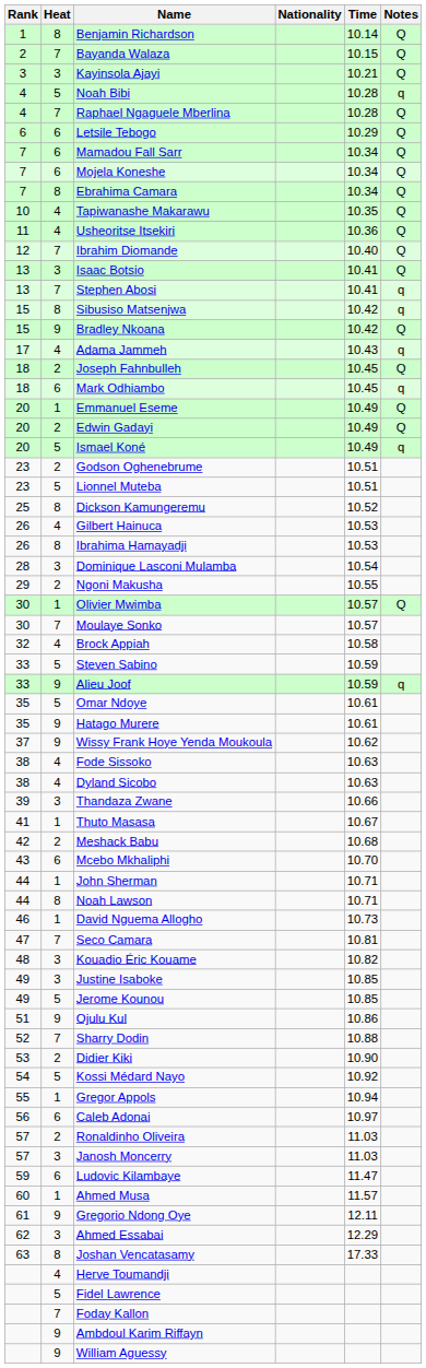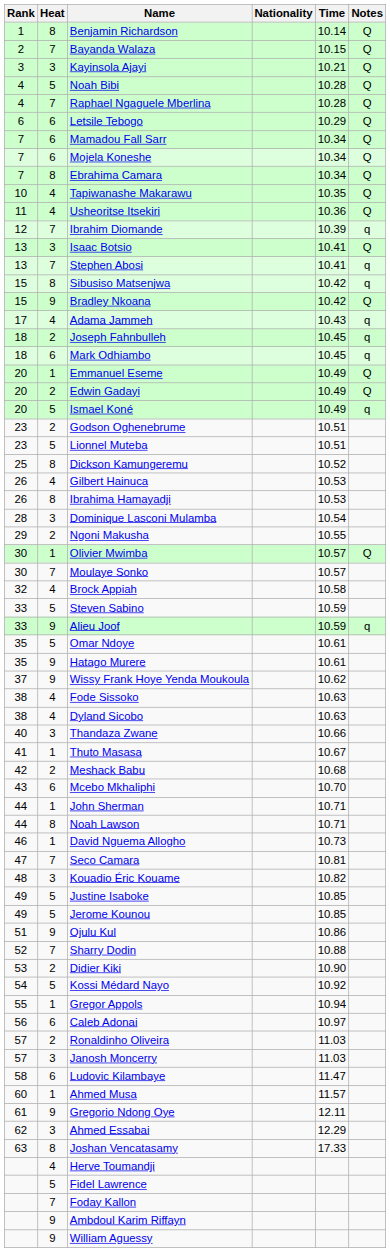 <table class="wikitable sortable" style="text-align:center">
 <tr>
 <th>Rank</th>
 <th>Heat</th>
 <th>Name</th>
 <th>Nationality</th>
 <th>Time</th>
 <th>Notes</th>
 </tr>
 <tr bgcolor=ccffcc>
 <td>1</td>
 <td>8</td>
 <td align=left><a href='#'>Benjamin Richardson</a></td>
 <td align=left></td>
 <td>10.14</td>
 <td>Q</td>
 </tr>
 <tr bgcolor=ccffcc>
 <td>2</td>
 <td>7</td>
 <td align=left><a href='#'>Bayanda Walaza</a></td>
 <td align=left></td>
 <td>10.15</td>
 <td>Q</td>
 </tr>
 <tr bgcolor=ccffcc>
 <td>3</td>
 <td>3</td>
 <td align=left><a href='#'>Kayinsola Ajayi</a></td>
 <td align=left></td>
 <td>10.21</td>
 <td>Q</td>
 </tr>
 <tr bgcolor=ccffcc>
 <td>4</td>
 <td>5</td>
 <td align=left><a href='#'>Noah Bibi</a></td>
 <td align=left></td>
 <td>10.28</td>
-<td>q</td>
+<td>Q</td>
 </tr>
 <tr bgcolor=ccffcc>
 <td>4</td>
 <td>7</td>
 <td align=left><a href='#'>Raphael Ngaguele Mberlina</a></td>
 <td align=left></td>
 <td>10.28</td>
 <td>Q</td>
 </tr>
 <tr bgcolor=ccffcc>
 <td>6</td>
 <td>6</td>
 <td align=left><a href='#'>Letsile Tebogo</a></td>
 <td align=left></td>
 <td>10.29</td>
 <td>Q</td>
 </tr>
 <tr bgcolor=ccffcc>
 <td>7</td>
 <td>6</td>
 <td align=left><a href='#'>Mamadou Fall Sarr</a></td>
 <td align=left></td>
 <td>10.34</td>
 <td>Q</td>
 </tr>
 <tr bgcolor=ddffdd>
 <td>7</td>
 <td>6</td>
 <td align=left><a href='#'>Mojela Koneshe</a></td>
 <td align=left></td>
 <td>10.34</td>
 <td>Q</td>
 </tr>
 <tr bgcolor=ccffcc>
 <td>7</td>
 <td>8</td>
 <td align=left><a href='#'>Ebrahima Camara</a></td>
 <td align=left></td>
 <td>10.34</td>
 <td>Q</td>
 </tr>
 <tr bgcolor=ccffcc>
 <td>10</td>
 <td>4</td>
 <td align=left><a href='#'>Tapiwanashe Makarawu</a></td>
 <td align=left></td>
 <td>10.35</td>
 <td>Q</td>
 </tr>
 <tr bgcolor=ccffcc>
 <td>11</td>
 <td>4</td>
 <td align=left><a href='#'>Usheoritse Itsekiri</a></td>
 <td align=left></td>
 <td>10.36</td>
 <td>Q</td>
 </tr>
 <tr bgcolor=ddffdd>
 <td>12</td>
 <td>7</td>
 <td align=left><a href='#'>Ibrahim Diomande</a></td>
 <td align=left></td>
-<td>10.40</td>
-<td>Q</td>
+<td>10.39</td>
+<td>q</td>
 </tr>
 <tr bgcolor=ccffcc>
 <td>13</td>
 <td>3</td>
 <td align=left><a href='#'>Isaac Botsio</a></td>
 <td align=left></td>
 <td>10.41</td>
 <td>Q</td>
 </tr>
 <tr bgcolor=ddffdd>
 <td>13</td>
 <td>7</td>
 <td align=left><a href='#'>Stephen Abosi</a></td>
 <td align=left></td>
 <td>10.41</td>
 <td>q</td>
 </tr>
 <tr bgcolor=ddffdd>
 <td>15</td>
 <td>8</td>
 <td align=left><a href='#'>Sibusiso Matsenjwa</a></td>
 <td align=left></td>
 <td>10.42</td>
 <td>q</td>
 </tr>
 <tr bgcolor=ccffcc>
 <td>15</td>
 <td>9</td>
 <td align=left><a href='#'>Bradley Nkoana</a></td>
 <td align=left></td>
 <td>10.42</td>
 <td>Q</td>
 </tr>
 <tr bgcolor=ddffdd>
 <td>17</td>
 <td>4</td>
 <td align=left><a href='#'>Adama Jammeh</a></td>
 <td align=left></td>
 <td>10.43</td>
 <td>q</td>
 </tr>
 <tr bgcolor=ccffcc>
 <td>18</td>
 <td>2</td>
 <td align=left><a href='#'>Joseph Fahnbulleh</a></td>
 <td align=left></td>
 <td>10.45</td>
-<td>Q</td>
+<td>q</td>
 </tr>
 <tr bgcolor=ddffdd>
 <td>18</td>
 <td>6</td>
 <td align=left><a href='#'>Mark Odhiambo</a></td>
 <td align=left></td>
 <td>10.45</td>
 <td>q</td>
 </tr>
 <tr bgcolor=ccffcc>
 <td>20</td>
 <td>1</td>
 <td align=left><a href='#'>Emmanuel Eseme</a></td>
 <td align=left></td>
 <td>10.49</td>
 <td>Q</td>
 </tr>
 <tr bgcolor=ccffcc>
 <td>20</td>
 <td>2</td>
 <td align=left><a href='#'>Edwin Gadayi</a></td>
 <td align=left></td>
 <td>10.49</td>
 <td>Q</td>
 </tr>
 <tr bgcolor=ccffcc>
 <td>20</td>
 <td>5</td>
 <td align=left><a href='#'>Ismael Koné</a></td>
 <td align=left></td>
 <td>10.49</td>
 <td>q</td>
 </tr>
 <tr>
 <td>23</td>
 <td>2</td>
 <td align=left><a href='#'>Godson Oghenebrume</a></td>
 <td align=left></td>
 <td>10.51</td>
 <td></td>
 </tr>
 <tr>
 <td>23</td>
 <td>5</td>
 <td align=left><a href='#'>Lionnel Muteba</a></td>
 <td align=left></td>
 <td>10.51</td>
 <td></td>
 </tr>
 <tr>
 <td>25</td>
 <td>8</td>
 <td align=left><a href='#'>Dickson Kamungeremu</a></td>
 <td align=left></td>
 <td>10.52</td>
 <td></td>
 </tr>
 <tr>
 <td>26</td>
 <td>4</td>
 <td align=left><a href='#'>Gilbert Hainuca</a></td>
 <td align=left></td>
 <td>10.53</td>
 <td></td>
 </tr>
 <tr>
 <td>26</td>
 <td>8</td>
 <td align=left><a href='#'>Ibrahima Hamayadji</a></td>
 <td align=left></td>
 <td>10.53</td>
 <td></td>
 </tr>
 <tr>
 <td>28</td>
 <td>3</td>
 <td align=left><a href='#'>Dominique Lasconi Mulamba</a></td>
 <td align=left></td>
 <td>10.54</td>
 <td></td>
 </tr>
 <tr>
 <td>29</td>
 <td>2</td>
 <td align=left><a href='#'>Ngoni Makusha</a></td>
 <td align=left></td>
 <td>10.55</td>
 <td></td>
 </tr>
 <tr bgcolor=ccffcc>
 <td>30</td>
 <td>1</td>
 <td align=left><a href='#'>Olivier Mwimba</a></td>
 <td align=left></td>
 <td>10.57</td>
 <td>Q</td>
 </tr>
 <tr>
 <td>30</td>
 <td>7</td>
 <td align=left><a href='#'>Moulaye Sonko</a></td>
 <td align=left></td>
 <td>10.57</td>
 <td></td>
 </tr>
 <tr>
 <td>32</td>
 <td>4</td>
 <td align=left><a href='#'>Brock Appiah</a></td>
 <td align=left></td>
 <td>10.58</td>
 <td></td>
 </tr>
 <tr>
 <td>33</td>
 <td>5</td>
 <td align=left><a href='#'>Steven Sabino</a></td>
 <td align=left></td>
 <td>10.59</td>
 <td></td>
 </tr>
 <tr bgcolor=ccffcc>
 <td>33</td>
 <td>9</td>
 <td align=left><a href='#'>Alieu Joof</a></td>
 <td align=left></td>
 <td>10.59</td>
 <td>q</td>
 </tr>
 <tr>
 <td>35</td>
 <td>5</td>
 <td align=left><a href='#'>Omar Ndoye</a></td>
 <td align=left></td>
 <td>10.61</td>
 <td></td>
 </tr>
 <tr>
 <td>35</td>
 <td>9</td>
 <td align=left><a href='#'>Hatago Murere</a></td>
 <td align=left></td>
 <td>10.61</td>
 <td></td>
 </tr>
 <tr>
 <td>37</td>
 <td>9</td>
 <td align=left><a href='#'>Wissy Frank Hoye Yenda Moukoula</a></td>
 <td align=left></td>
 <td>10.62</td>
 <td></td>
 </tr>
 <tr>
 <td>38</td>
 <td>4</td>
 <td align=left><a href='#'>Fode Sissoko</a></td>
 <td align=left></td>
 <td>10.63</td>
 <td></td>
 </tr>
 <tr>
 <td>38</td>
 <td>4</td>
 <td align=left><a href='#'>Dyland Sicobo</a></td>
 <td align=left></td>
 <td>10.63</td>
 <td></td>
 </tr>
 <tr>
-<td>39</td>
+<td>40</td>
 <td>3</td>
 <td align=left><a href='#'>Thandaza Zwane</a></td>
 <td align=left></td>
 <td>10.66</td>
 <td></td>
 </tr>
 <tr>
 <td>41</td>
 <td>1</td>
 <td align=left><a href='#'>Thuto Masasa</a></td>
 <td align=left></td>
 <td>10.67</td>
 <td></td>
 </tr>
 <tr>
 <td>42</td>
 <td>2</td>
 <td align=left><a href='#'>Meshack Babu</a></td>
 <td align=left></td>
 <td>10.68</td>
 <td></td>
 </tr>
 <tr>
 <td>43</td>
 <td>6</td>
 <td align=left><a href='#'>Mcebo Mkhaliphi</a></td>
 <td align=left></td>
 <td>10.70</td>
 <td></td>
 </tr>
 <tr>
 <td>44</td>
 <td>1</td>
 <td align=left><a href='#'>John Sherman</a></td>
 <td align=left></td>
 <td>10.71</td>
 <td></td>
 </tr>
 <tr>
 <td>44</td>
 <td>8</td>
 <td align=left><a href='#'>Noah Lawson</a></td>
 <td align=left></td>
 <td>10.71</td>
 <td></td>
 </tr>
 <tr>
 <td>46</td>
 <td>1</td>
 <td align=left><a href='#'>David Nguema Allogho</a></td>
 <td align=left></td>
 <td>10.73</td>
 <td></td>
 </tr>
 <tr>
 <td>47</td>
 <td>7</td>
 <td align=left><a href='#'>Seco Camara</a></td>
 <td align=left></td>
 <td>10.81</td>
 <td></td>
 </tr>
 <tr>
 <td>48</td>
 <td>3</td>
 <td align=left><a href='#'>Kouadio Éric Kouame</a></td>
 <td align=left></td>
 <td>10.82</td>
 <td></td>
 </tr>
 <tr>
 <td>49</td>
-<td>3</td>
+<td>5</td>
 <td align=left><a href='#'>Justine Isaboke</a></td>
 <td align=left></td>
 <td>10.85</td>
 <td></td>
 </tr>
 <tr>
 <td>49</td>
 <td>5</td>
 <td align=left><a href='#'>Jerome Kounou</a></td>
 <td align=left></td>
 <td>10.85</td>
 <td></td>
 </tr>
 <tr>
 <td>51</td>
 <td>9</td>
 <td align=left><a href='#'>Ojulu Kul</a></td>
 <td align=left></td>
 <td>10.86</td>
 <td></td>
 </tr>
 <tr>
 <td>52</td>
 <td>7</td>
 <td align=left><a href='#'>Sharry Dodin</a></td>
 <td align=left></td>
 <td>10.88</td>
 <td></td>
 </tr>
 <tr>
 <td>53</td>
 <td>2</td>
 <td align=left><a href='#'>Didier Kiki</a></td>
 <td align=left></td>
 <td>10.90</td>
 <td></td>
 </tr>
 <tr>
 <td>54</td>
 <td>5</td>
 <td align=left><a href='#'>Kossi Médard Nayo</a></td>
 <td align=left></td>
 <td>10.92</td>
 <td></td>
 </tr>
 <tr>
 <td>55</td>
 <td>1</td>
 <td align=left><a href='#'>Gregor Appols</a></td>
 <td align=left></td>
 <td>10.94</td>
 <td></td>
 </tr>
 <tr>
 <td>56</td>
 <td>6</td>
 <td align=left><a href='#'>Caleb Adonai</a></td>
 <td align=left></td>
 <td>10.97</td>
 <td></td>
 </tr>
 <tr>
 <td>57</td>
 <td>2</td>
 <td align=left><a href='#'>Ronaldinho Oliveira</a></td>
 <td align=left></td>
 <td>11.03</td>
 <td></td>
 </tr>
 <tr>
 <td>57</td>
 <td>3</td>
 <td align=left><a href='#'>Janosh Moncerry</a></td>
 <td align=left></td>
 <td>11.03</td>
 <td></td>
 </tr>
 <tr>
-<td>59</td>
+<td>58</td>
 <td>6</td>
 <td align=left><a href='#'>Ludovic Kilambaye</a></td>
 <td align=left></td>
 <td>11.47</td>
 <td></td>
 </tr>
 <tr>
 <td>60</td>
 <td>1</td>
 <td align=left><a href='#'>Ahmed Musa</a></td>
 <td align=left></td>
 <td>11.57</td>
 <td></td>
 </tr>
 <tr>
 <td>61</td>
 <td>9</td>
 <td align=left><a href='#'>Gregorio Ndong Oye</a></td>
 <td align=left></td>
 <td>12.11</td>
 <td></td>
 </tr>
 <tr>
 <td>62</td>
 <td>3</td>
 <td align=left><a href='#'>Ahmed Essabai</a></td>
 <td align=left></td>
 <td>12.29</td>
 <td></td>
 </tr>
 <tr>
 <td>63</td>
 <td>8</td>
 <td align=left><a href='#'>Joshan Vencatasamy</a></td>
 <td align=left></td>
 <td>17.33</td>
 <td></td>
 </tr>
 <tr>
 <td></td>
 <td>4</td>
 <td align=left><a href='#'>Herve Toumandji</a></td>
 <td align=left></td>
 <td></td>
 <td></td>
 </tr>
 <tr>
 <td></td>
 <td>5</td>
 <td align=left><a href='#'>Fidel Lawrence</a></td>
 <td align=left></td>
 <td></td>
 <td></td>
 </tr>
 <tr>
 <td></td>
 <td>7</td>
 <td align=left><a href='#'>Foday Kallon</a></td>
 <td align=left></td>
 <td></td>
 <td></td>
 </tr>
 <tr>
 <td></td>
 <td>9</td>
 <td align=left><a href='#'>Ambdoul Karim Riffayn</a></td>
 <td align=left></td>
 <td></td>
 <td></td>
 </tr>
 <tr>
 <td></td>
 <td>9</td>
 <td align=left><a href='#'>William Aguessy</a></td>
 <td align=left></td>
 <td></td>
 <td></td>
 </tr>
 </table>
